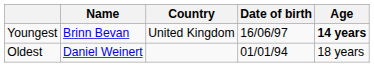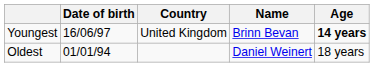 <table class="wikitable">
 <tr>
 <th></th>
+<th>Date of birth</th>
+<th>Country</th>
 <th>Name</th>
-<th>Country</th>
-<th>Date of birth</th>
 <th>Age</th>
 </tr>
 <tr>
 <td>Youngest</td>
+<td>16/06/97</td>
+<td>  United Kingdom</td>
 <td><a href='#'>Brinn Bevan</a></td>
-<td>  United Kingdom</td>
-<td>16/06/97</td>
 <td><strong>14 years</strong></td>
 </tr>
 <tr>
 <td>Oldest</td>
+<td>01/01/94</td>
+<td></td>
 <td><a href='#'>Daniel Weinert</a></td>
-<td></td>
-<td>01/01/94</td>
 <td>18 years</td>
 </tr>
 </table>
